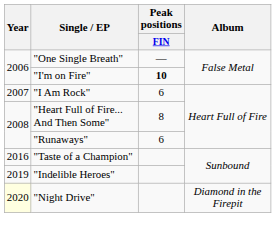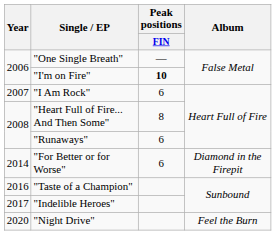 <table class="wikitable">
 <tr>
 <th align="center" rowspan="2" width="10">Year</th>
 <th align="center" rowspan="2" width="150">Single / EP</th>
 <th align="center" colspan="1" width="20">Peak positions</th>
 <th align="center" rowspan="2" width="120">Album</th>
 </tr>
 <tr>
 <th scope="col" style="width:3em;font-size:90%;"><a href='#'>FIN</a><br></th>
 </tr>
 <tr>
 <td style="text-align:center;" rowspan=2>2006</td>
 <td>"One Single Breath"</td>
 <td style="text-align:center;">—</td>
 <td style="text-align:center;" rowspan=2><em>False Metal</em></td>
 </tr>
 <tr>
 <td>"I'm on Fire"</td>
 <td style="text-align:center;"><strong>10</strong></td>
 </tr>
 <tr>
 <td style="text-align:center;">2007</td>
 <td>"I Am Rock"</td>
 <td style="text-align:center;">6</td>
 <td style="text-align:center;" rowspan=3><em>Heart Full of Fire</em></td>
 </tr>
 <tr>
 <td style="text-align:center;" rowspan=2>2008</td>
 <td>"Heart Full of Fire...<br>And Then Some"</td>
 <td style="text-align:center;">8</td>
 </tr>
 <tr>
 <td>"Runaways"</td>
 <td style="text-align:center;">6</td>
 </tr>
 <tr>
+<td style="text-align:center;">2014</td>
+<td>"For Better or for Worse"</td>
+<td style="text-align:center;">6</td>
+<td style="text-align:center;" rowspan=1><em>Diamond in the Firepit</em></td>
+</tr>
+<tr>
 <td style="text-align:center;">2016</td>
 <td>"Taste of a Champion"</td>
 <td style="text-align:center;"></td>
 <td style="text-align:center;" rowspan=2><em>Sunbound</em></td>
 </tr>
 <tr>
-<td style="text-align:center;">2019</td>
+<td style="text-align:center;">2017</td>
 <td>"Indelible Heroes"</td>
 <td style="text-align:center;"></td>
 </tr>
 <tr>
-<td style="background: lightyellow; text-align:center;">2020</td>
+<td style="text-align:center;">2020</td>
 <td>"Night Drive"</td>
 <td style="text-align:center;"></td>
-<td style="text-align:center;" rowspan=1><em>Diamond in the Firepit</em></td>
+<td style="text-align:center;" rowspan=1><em>Feel the Burn</em></td>
 </tr>
 </table>
